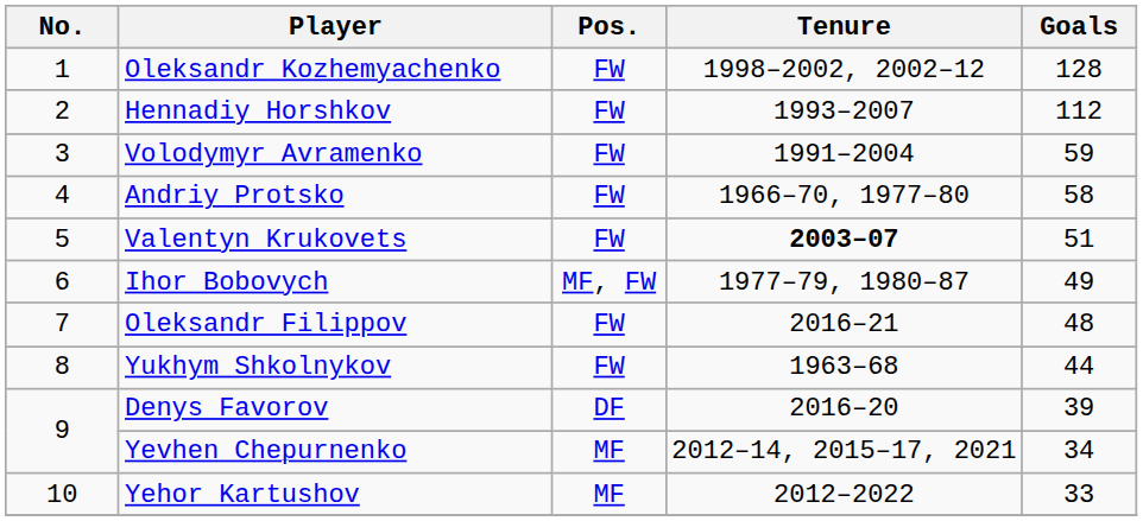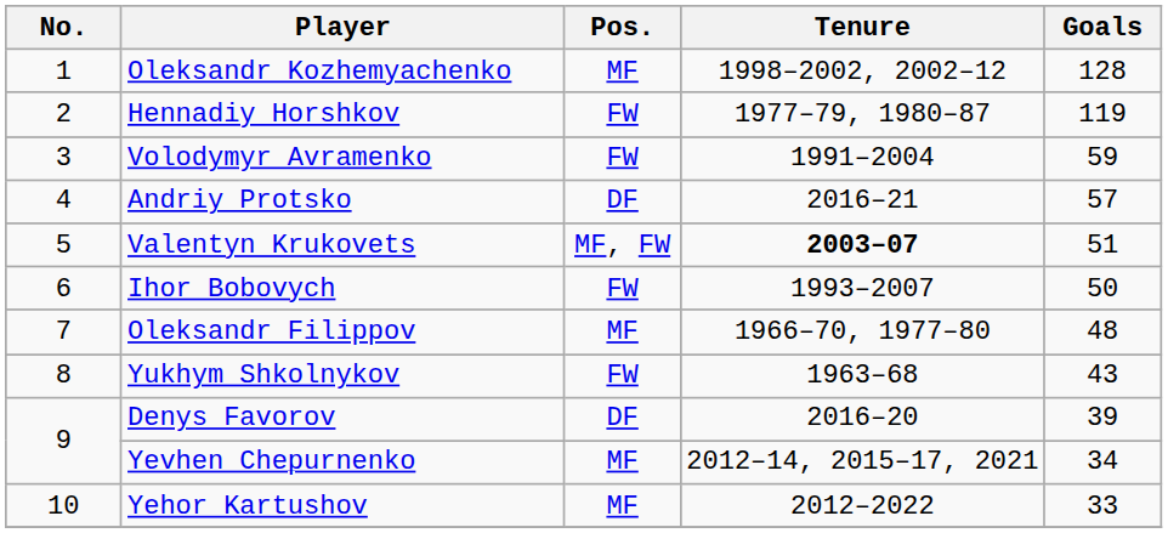 <table class="wikitable" style="text-align: center;">
 <tr>
 <th style="width:50px;">No.</th>
 <th style="width:210px;">Player</th>
 <th style="width:50px;">Pos.</th>
 <th style="width:250">Tenure</th>
 <th style="width:50px;">Goals</th>
 </tr>
 <tr>
 <td>1</td>
 <td align="left"> <a href='#'>Oleksandr Kozhemyachenko</a></td>
-<td><a href='#'>FW</a></td>
+<td><a href='#'>MF</a></td>
 <td>1998–2002, 2002–12</td>
 <td>128</td>
 </tr>
 <tr>
 <td>2</td>
 <td align="left"> <a href='#'>Hennadiy Horshkov</a></td>
 <td><a href='#'>FW</a></td>
-<td>1993–2007</td>
-<td>112</td>
+<td>1977–79, 1980–87</td>
+<td>119</td>
 </tr>
 <tr>
 <td>3</td>
 <td align="left"> <a href='#'>Volodymyr Avramenko</a></td>
 <td><a href='#'>FW</a></td>
 <td>1991–2004</td>
 <td>59</td>
 </tr>
 <tr>
 <td>4</td>
 <td style="text-align:left;"> <a href='#'>Andriy Protsko</a></td>
-<td><a href='#'>FW</a></td>
-<td>1966–70, 1977–80</td>
-<td>58</td>
+<td><a href='#'>DF</a></td>
+<td>2016–21</td>
+<td>57</td>
 </tr>
 <tr>
 <td>5</td>
 <td align="left"> <a href='#'>Valentyn Krukovets</a></td>
-<td><a href='#'>FW</a></td>
+<td><a href='#'>MF</a>, <a href='#'>FW</a></td>
 <td><strong>2003–07</strong></td>
 <td>51</td>
 </tr>
 <tr>
 <td>6</td>
 <td style="text-align:left;"> <a href='#'>Ihor Bobovych</a></td>
-<td><a href='#'>MF</a>, <a href='#'>FW</a></td>
-<td>1977–79, 1980–87</td>
-<td>49</td>
+<td><a href='#'>FW</a></td>
+<td>1993–2007</td>
+<td>50</td>
 </tr>
 <tr>
 <td>7</td>
 <td style="text-align:left;"> <a href='#'>Oleksandr Filippov</a></td>
-<td><a href='#'>FW</a></td>
-<td>2016–21</td>
+<td><a href='#'>MF</a></td>
+<td>1966–70, 1977–80</td>
 <td>48</td>
 </tr>
 <tr>
 <td>8</td>
 <td style="text-align:left;"> <a href='#'>Yukhym Shkolnykov</a></td>
 <td><a href='#'>FW</a></td>
 <td>1963–68</td>
-<td>44</td>
+<td>43</td>
 </tr>
 <tr>
 <td rowspan="2">9</td>
 <td style="text-align:left;"> <a href='#'>Denys Favorov</a></td>
 <td><a href='#'>DF</a></td>
 <td>2016–20</td>
 <td>39</td>
 </tr>
 <tr>
 <td style="text-align:left;"> <a href='#'>Yevhen Chepurnenko</a></td>
 <td><a href='#'>MF</a></td>
 <td>2012–14, 2015–17, 2021</td>
 <td>34</td>
 </tr>
 <tr>
 <td>10</td>
 <td style="text-align:left;"> <a href='#'>Yehor Kartushov</a></td>
 <td><a href='#'>MF</a></td>
 <td>2012–2022</td>
 <td>33</td>
 </tr>
 <tr>
 </tr>
 </table>
